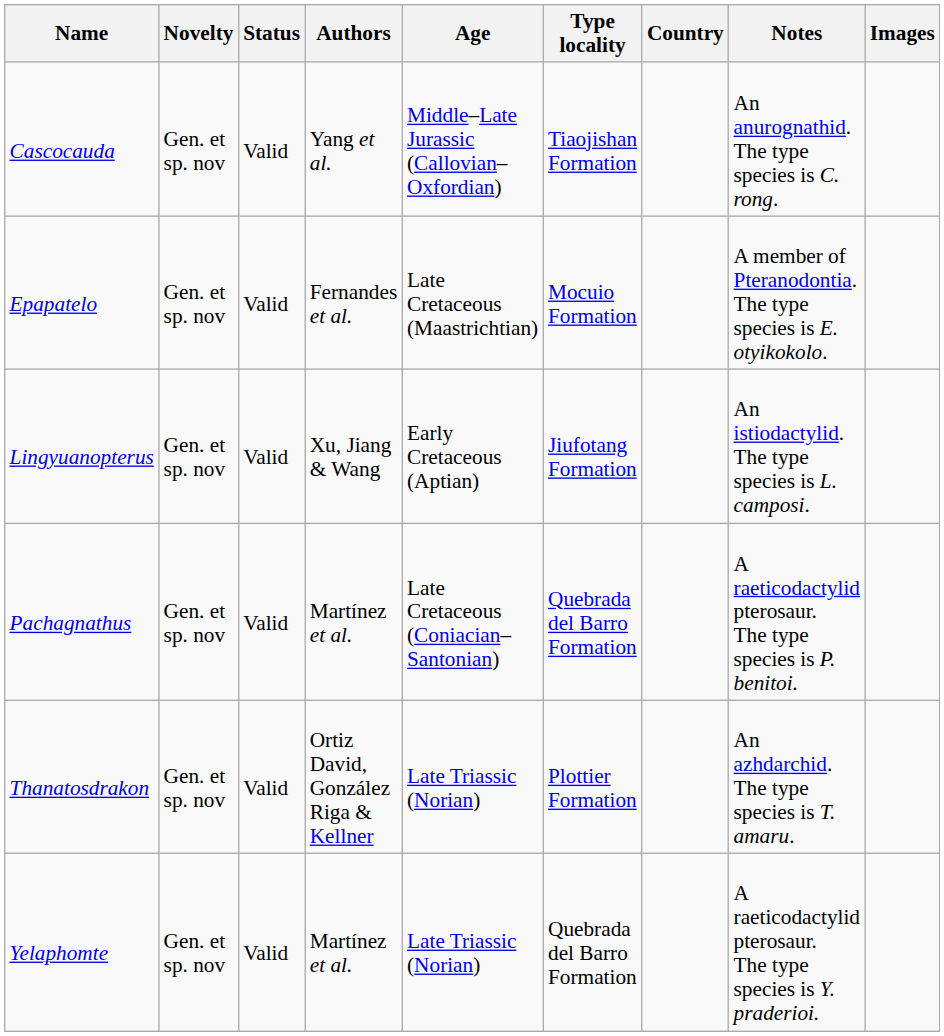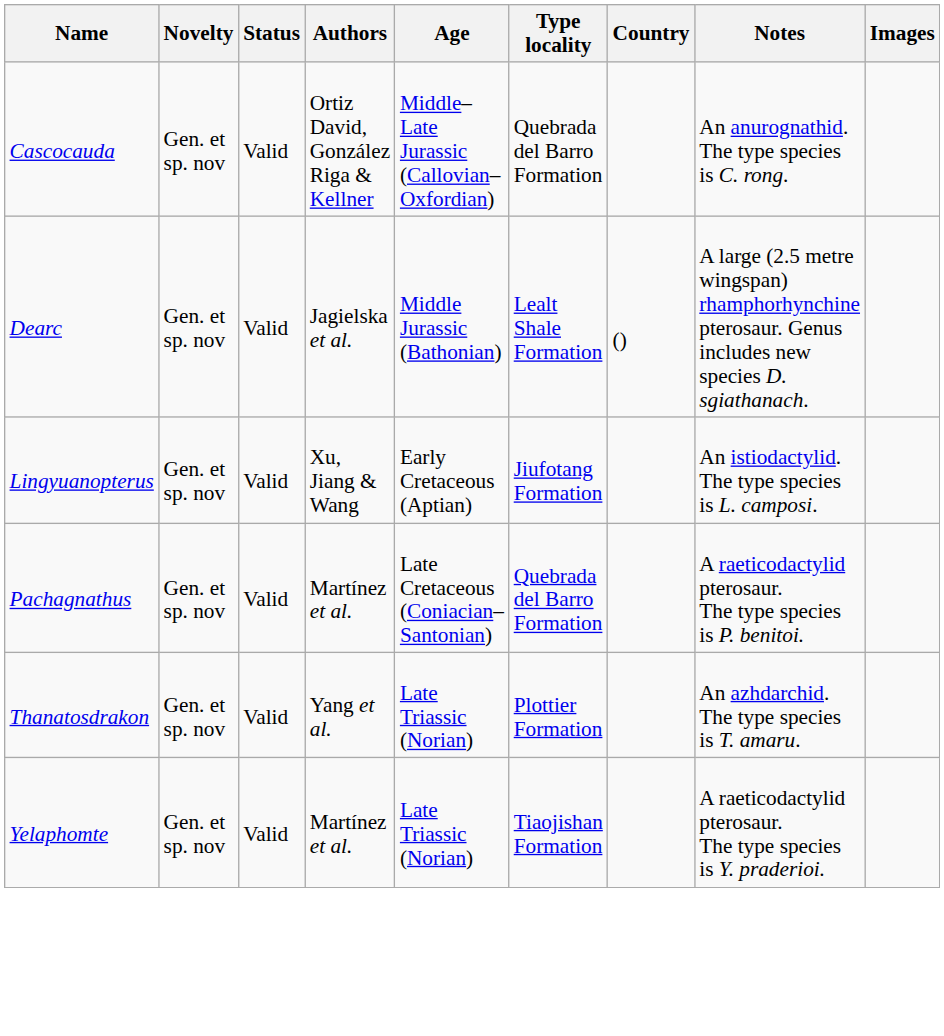 <table class="wikitable sortable" width="100%" align="center">
 <tr>
 <th>Name</th>
 <th>Novelty</th>
 <th>Status</th>
 <th>Authors</th>
 <th>Age</th>
 <th>Type locality</th>
 <th>Country</th>
 <th>Notes</th>
 <th>Images</th>
 </tr>
 <tr>
 <td><br><em><a href='#'>Cascocauda</a></em></td>
 <td><br>Gen. et sp. nov</td>
 <td><br>Valid</td>
-<td><br>Yang <em>et al.</em></td>
+<td><br>Ortiz David, González Riga & <a href='#'>Kellner</a></td>
 <td><br><a href='#'>Middle</a>–<a href='#'>Late Jurassic</a> (<a href='#'>Callovian</a>–<a href='#'>Oxfordian</a>)</td>
-<td><br><a href='#'>Tiaojishan Formation</a></td>
+<td><br>Quebrada del Barro Formation</td>
 <td><br></td>
 <td><br>An <a href='#'>anurognathid</a>. The type species is <em>C. rong</em>.</td>
 <td></td>
 </tr>
 <tr>
-<td><br><em><a href='#'>Epapatelo</a></em></td>
+<td><br><em><a href='#'>Dearc</a></em></td>
 <td><br>Gen. et sp. nov</td>
 <td><br>Valid</td>
-<td><br>Fernandes <em>et al.</em></td>
-<td><br>Late Cretaceous (Maastrichtian)</td>
-<td><br><a href='#'>Mocuio Formation</a></td>
-<td><br></td>
-<td><br>A member of <a href='#'>Pteranodontia</a>. The type species is <em>E. otyikokolo</em>.</td>
+<td><br>Jagielska <em>et al.</em></td>
+<td><br><a href='#'>Middle Jurassic</a> (<a href='#'>Bathonian</a>)</td>
+<td><br><a href='#'>Lealt Shale Formation</a></td>
+<td><br><br>()</td>
+<td><br>A large (2.5 metre wingspan) <a href='#'>rhamphorhynchine</a> pterosaur. Genus includes new species <em>D. sgiathanach</em>.</td>
 <td></td>
 </tr>
 <tr>
 <td><br><em><a href='#'>Lingyuanopterus</a></em></td>
 <td><br>Gen. et sp. nov</td>
 <td><br>Valid</td>
 <td><br>Xu, Jiang & Wang</td>
 <td><br>Early Cretaceous (Aptian)</td>
 <td><br><a href='#'>Jiufotang Formation</a></td>
 <td><br></td>
 <td><br>An <a href='#'>istiodactylid</a>. The type species is <em>L. camposi</em>.</td>
 <td><br></td>
 </tr>
 <tr>
 <td><br><em><a href='#'>Pachagnathus</a></em></td>
 <td><br>Gen. et sp. nov</td>
 <td><br>Valid</td>
 <td><br>Martínez <em>et al.</em></td>
 <td><br>Late Cretaceous (<a href='#'>Coniacian</a>–<a href='#'>Santonian</a>)</td>
 <td><br><a href='#'>Quebrada del Barro Formation</a></td>
 <td><br></td>
 <td><br>A <a href='#'>raeticodactylid</a> pterosaur.<br> The type species is <em>P. benitoi.</em></td>
 <td></td>
 </tr>
 <tr>
 <td><br><em><a href='#'>Thanatosdrakon</a></em></td>
 <td><br>Gen. et sp. nov</td>
 <td><br>Valid</td>
-<td><br>Ortiz David, González Riga & <a href='#'>Kellner</a></td>
+<td><br>Yang <em>et al.</em></td>
 <td><br><a href='#'>Late Triassic</a><br> (<a href='#'>Norian</a>)</td>
 <td><br><a href='#'>Plottier Formation</a></td>
 <td><br></td>
 <td><br>An <a href='#'>azhdarchid</a>. The type species is <em>T. amaru</em>.</td>
 <td><br></td>
 </tr>
 <tr>
 <td><br><em><a href='#'>Yelaphomte</a></em></td>
 <td><br>Gen. et sp. nov</td>
 <td><br>Valid</td>
 <td><br>Martínez <em>et al.</em></td>
 <td><br><a href='#'>Late Triassic</a><br> (<a href='#'>Norian</a>)</td>
-<td><br>Quebrada del Barro Formation</td>
+<td><br><a href='#'>Tiaojishan Formation</a></td>
 <td><br></td>
 <td><br>A raeticodactylid pterosaur.<br> The type species is <em>Y. praderioi.</em></td>
 <td></td>
 </tr>
 <tr>
 </tr>
 </table>
